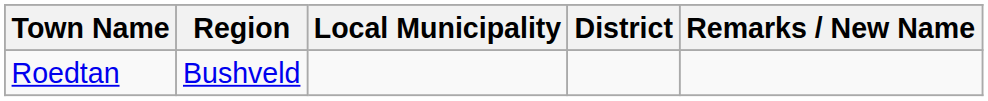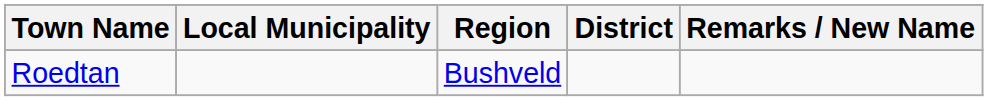 <table class="wikitable sortable" style="font-size: 95%;">
 <tr>
 <th>Town Name</th>
+<th>Local Municipality</th>
 <th>Region</th>
-<th>Local Municipality</th>
 <th>District</th>
 <th>Remarks / New Name</th>
 </tr>
 <tr>
 <td><a href='#'>Roedtan</a></td>
+<td></td>
 <td><a href='#'>Bushveld</a></td>
-<td></td>
 <td></td>
 <td></td>
 </tr>
 </table>
